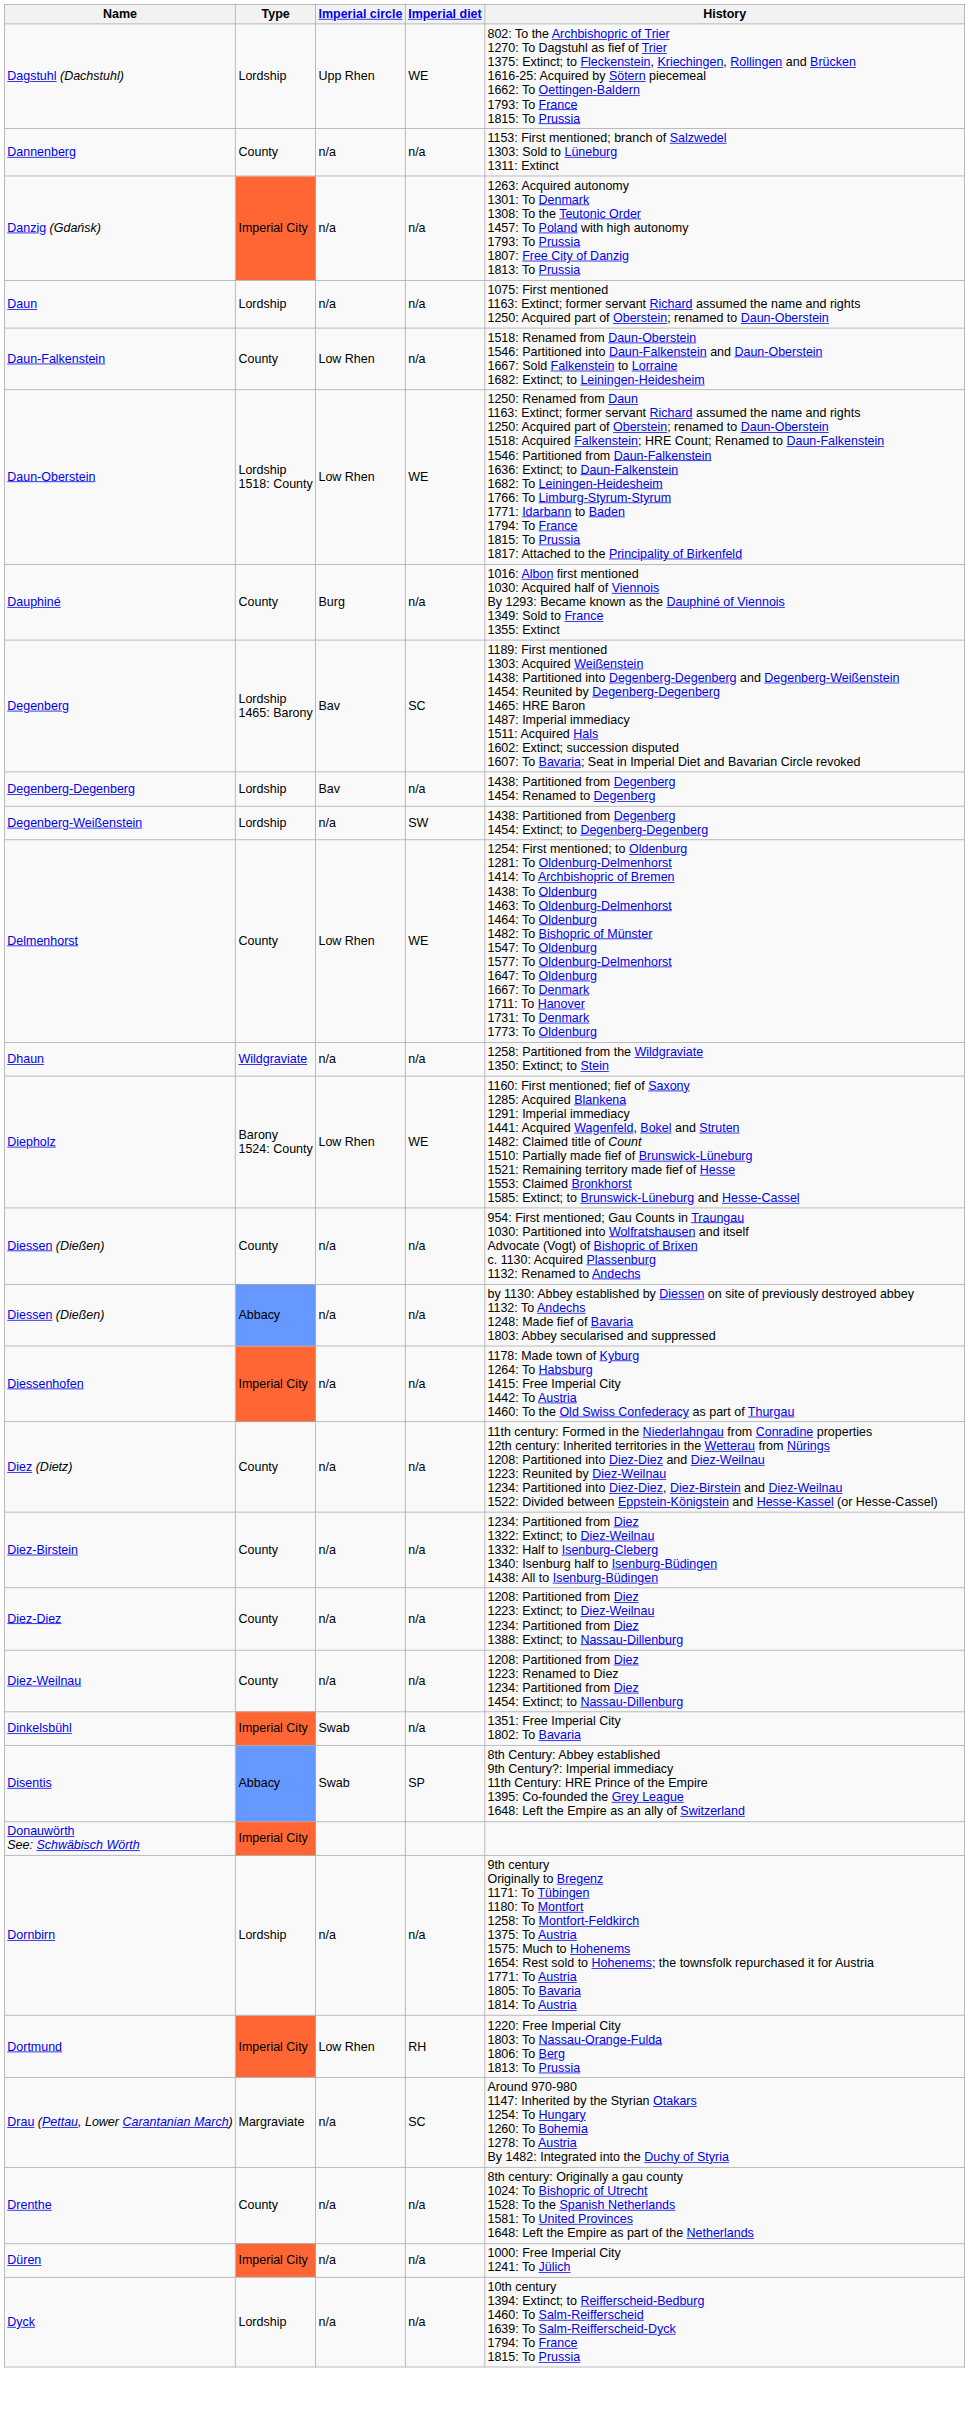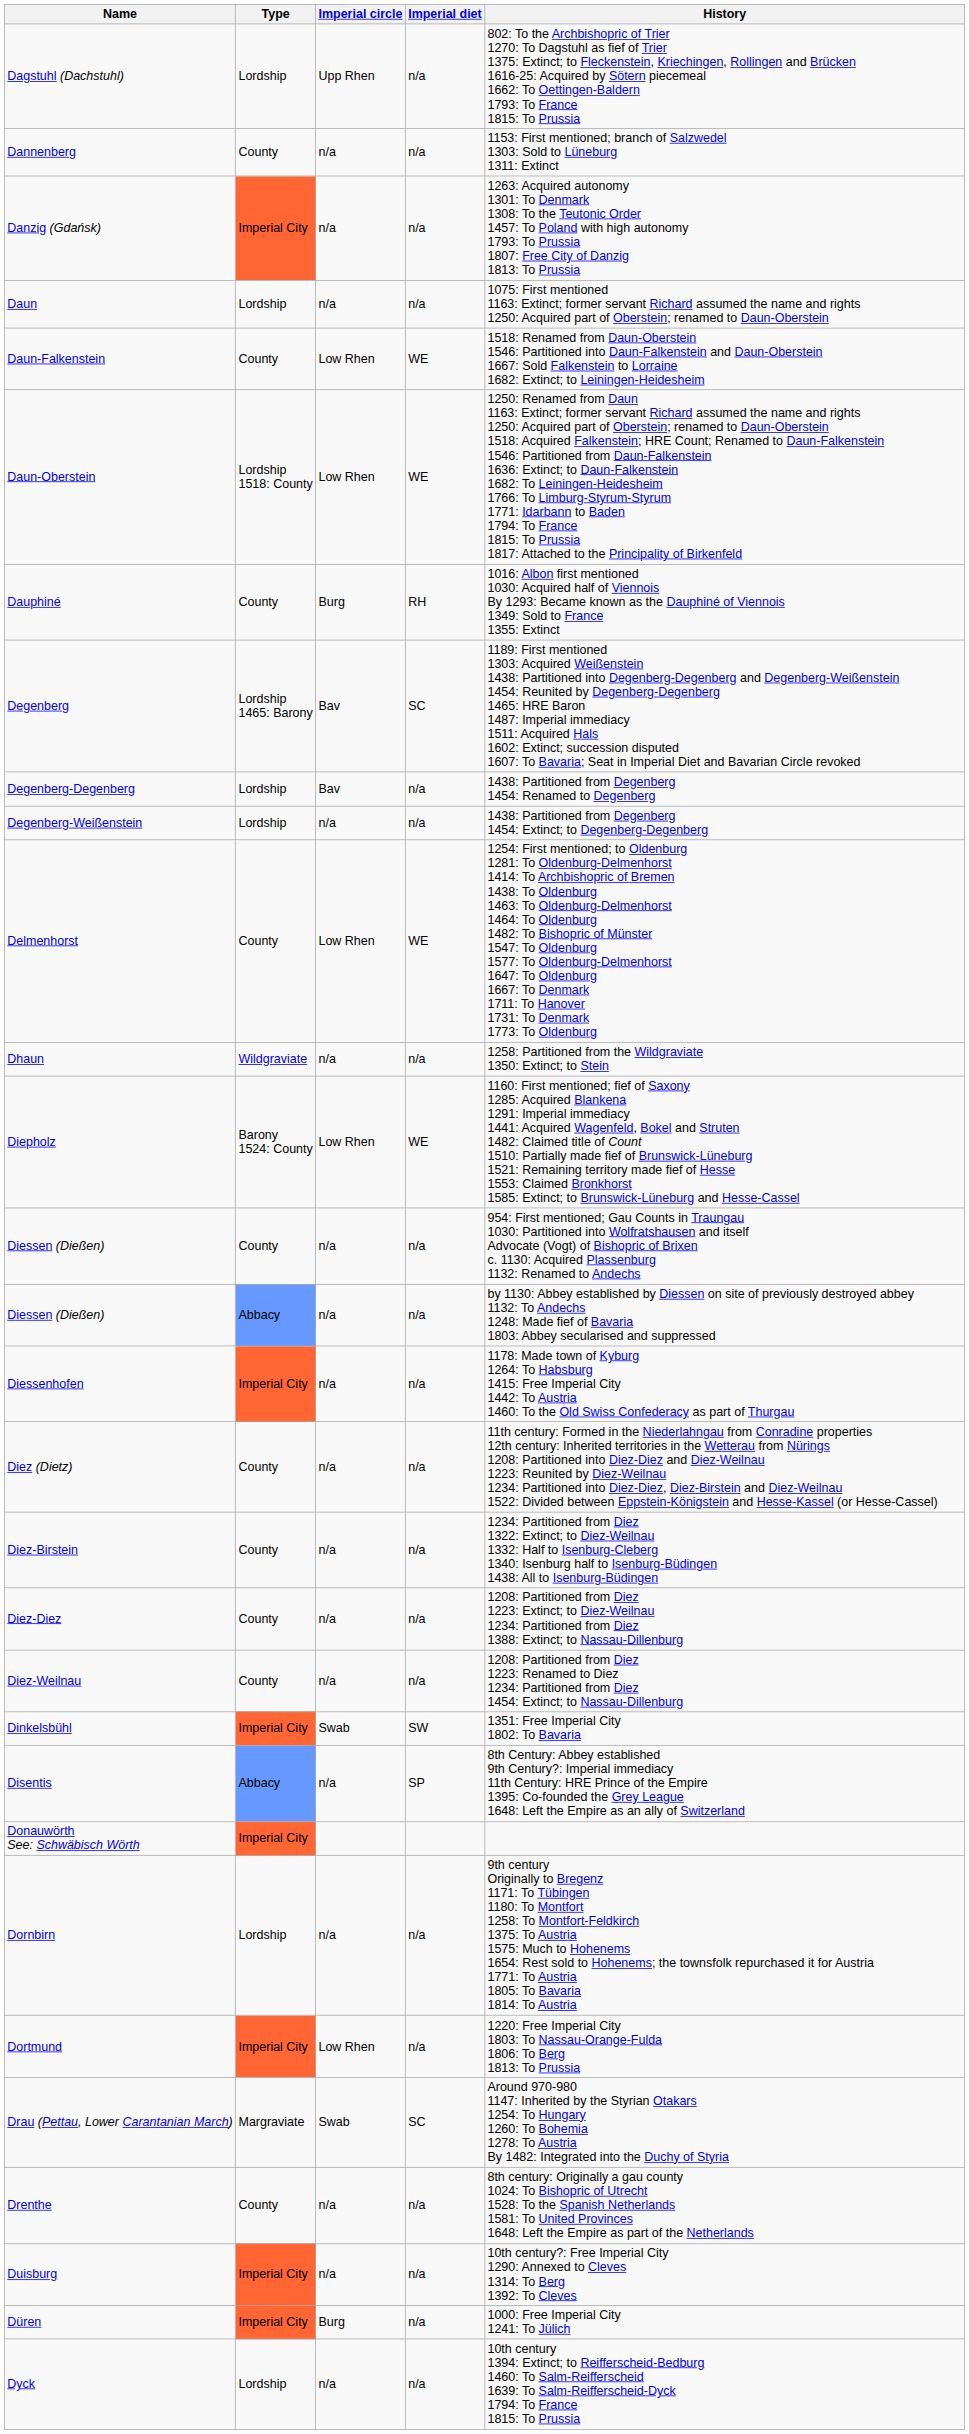 <table class="wikitable sortable">
 <tr>
 <th>Name</th>
 <th>Type</th>
 <th><a href='#'>Imperial circle</a></th>
 <th><a href='#'>Imperial diet</a></th>
 <th width=50%>History</th>
 </tr>
 <tr>
 <td> <a href='#'>Dagstuhl</a> <em>(Dachstuhl)</em></td>
 <td>Lordship</td>
 <td>Upp Rhen</td>
-<td>WE</td>
+<td>n/a</td>
 <td>802: To the <a href='#'>Archbishopric of Trier</a><br>1270: To Dagstuhl as fief of <a href='#'>Trier</a><br>1375: Extinct; to <a href='#'>Fleckenstein</a>, <a href='#'>Kriechingen</a>, <a href='#'>Rollingen</a> and <a href='#'>Brücken</a><br>1616-25: Acquired by <a href='#'>Sötern</a> piecemeal<br>1662: To <a href='#'>Oettingen-Baldern</a><br>1793: To <a href='#'>France</a><br>1815: To <a href='#'>Prussia</a></td>
 </tr>
 <tr>
 <td> <a href='#'>Dannenberg</a></td>
 <td>County</td>
 <td>n/a</td>
 <td>n/a</td>
 <td>1153: First mentioned; branch of <a href='#'>Salzwedel</a><br>1303: Sold to <a href='#'>Lüneburg</a><br>1311: Extinct</td>
 </tr>
 <tr>
 <td> <a href='#'>Danzig</a> <em>(Gdańsk)</em></td>
 <td style="background:#f63">Imperial City</td>
 <td>n/a</td>
 <td>n/a</td>
 <td>1263: Acquired autonomy<br>1301: To <a href='#'>Denmark</a><br>1308: To the <a href='#'>Teutonic Order</a><br>1457: To <a href='#'>Poland</a> with high autonomy<br>1793: To <a href='#'>Prussia</a><br>1807: <a href='#'>Free City of Danzig</a><br>1813: To <a href='#'>Prussia</a></td>
 </tr>
 <tr>
 <td> <a href='#'>Daun</a></td>
 <td>Lordship</td>
 <td>n/a</td>
 <td>n/a</td>
 <td>1075: First mentioned<br>1163: Extinct; former servant <a href='#'>Richard</a> assumed the name and rights<br>1250: Acquired part of <a href='#'>Oberstein</a>; renamed to <a href='#'>Daun-Oberstein</a></td>
 </tr>
 <tr>
 <td> <a href='#'>Daun-Falkenstein</a></td>
 <td>County</td>
 <td>Low Rhen</td>
-<td>n/a</td>
+<td>WE</td>
 <td>1518: Renamed from <a href='#'>Daun-Oberstein</a><br>1546: Partitioned into <a href='#'>Daun-Falkenstein</a> and <a href='#'>Daun-Oberstein</a><br>1667: Sold <a href='#'>Falkenstein</a> to <a href='#'>Lorraine</a><br>1682: Extinct; to <a href='#'>Leiningen-Heidesheim</a></td>
 </tr>
 <tr>
 <td> <a href='#'>Daun-Oberstein</a></td>
 <td>Lordship<br>1518: County</td>
 <td>Low Rhen</td>
 <td>WE</td>
 <td>1250: Renamed from <a href='#'>Daun</a><br>1163: Extinct; former servant <a href='#'>Richard</a> assumed the name and rights<br>1250: Acquired part of <a href='#'>Oberstein</a>; renamed to <a href='#'>Daun-Oberstein</a><br>1518: Acquired <a href='#'>Falkenstein</a>; HRE Count; Renamed to <a href='#'>Daun-Falkenstein</a><br>1546: Partitioned from <a href='#'>Daun-Falkenstein</a><br>1636: Extinct; to <a href='#'>Daun-Falkenstein</a><br>1682: To <a href='#'>Leiningen-Heidesheim</a><br>1766: To <a href='#'>Limburg-Styrum-Styrum</a><br>1771: <a href='#'>Idarbann</a> to <a href='#'>Baden</a><br>1794: To <a href='#'>France</a><br>1815: To <a href='#'>Prussia</a><br>1817: Attached to the <a href='#'>Principality of Birkenfeld</a></td>
 </tr>
 <tr>
 <td> <a href='#'>Dauphiné</a></td>
 <td>County</td>
 <td>Burg</td>
-<td>n/a</td>
+<td>RH</td>
 <td>1016: <a href='#'>Albon</a> first mentioned<br>1030: Acquired half of <a href='#'>Viennois</a><br>By 1293: Became known as the <a href='#'>Dauphiné of Viennois</a><br>1349: Sold to <a href='#'>France</a><br>1355: Extinct</td>
 </tr>
 <tr>
 <td> <a href='#'>Degenberg</a></td>
 <td>Lordship<br>1465: Barony</td>
 <td>Bav</td>
 <td>SC</td>
 <td>1189: First mentioned<br>1303: Acquired <a href='#'>Weißenstein</a><br>1438: Partitioned into <a href='#'>Degenberg-Degenberg</a> and <a href='#'>Degenberg-Weißenstein</a><br>1454: Reunited by <a href='#'>Degenberg-Degenberg</a><br>1465: HRE Baron<br>1487: Imperial immediacy<br>1511: Acquired <a href='#'>Hals</a><br>1602: Extinct; succession disputed<br>1607: To <a href='#'>Bavaria</a>; Seat in Imperial Diet and Bavarian Circle revoked</td>
 </tr>
 <tr>
 <td> <a href='#'>Degenberg-Degenberg</a></td>
 <td>Lordship</td>
 <td>Bav</td>
 <td>n/a</td>
 <td>1438: Partitioned from <a href='#'>Degenberg</a><br>1454: Renamed to <a href='#'>Degenberg</a></td>
 </tr>
 <tr>
 <td> <a href='#'>Degenberg-Weißenstein</a></td>
 <td>Lordship</td>
 <td>n/a</td>
-<td>SW</td>
+<td>n/a</td>
 <td>1438: Partitioned from <a href='#'>Degenberg</a><br>1454: Extinct; to <a href='#'>Degenberg-Degenberg</a></td>
 </tr>
 <tr>
 <td> <a href='#'>Delmenhorst</a></td>
 <td>County</td>
 <td>Low Rhen</td>
 <td>WE</td>
 <td>1254: First mentioned; to <a href='#'>Oldenburg</a><br>1281: To <a href='#'>Oldenburg-Delmenhorst</a><br>1414: To <a href='#'>Archbishopric of Bremen</a><br>1438: To <a href='#'>Oldenburg</a><br>1463: To <a href='#'>Oldenburg-Delmenhorst</a><br>1464: To <a href='#'>Oldenburg</a><br>1482: To <a href='#'>Bishopric of Münster</a><br>1547: To <a href='#'>Oldenburg</a><br>1577: To <a href='#'>Oldenburg-Delmenhorst</a><br>1647: To <a href='#'>Oldenburg</a><br>1667: To <a href='#'>Denmark</a><br>1711: To <a href='#'>Hanover</a><br>1731: To <a href='#'>Denmark</a><br>1773: To <a href='#'>Oldenburg</a></td>
 </tr>
 <tr>
 <td> <a href='#'>Dhaun</a></td>
 <td><a href='#'>Wildgraviate</a></td>
 <td>n/a</td>
 <td>n/a</td>
 <td>1258: Partitioned from the <a href='#'>Wildgraviate</a><br>1350: Extinct; to <a href='#'>Stein</a></td>
 </tr>
 <tr>
 <td> <a href='#'>Diepholz</a></td>
 <td>Barony<br>1524: County</td>
 <td>Low Rhen</td>
 <td>WE</td>
 <td>1160: First mentioned; fief of <a href='#'>Saxony</a><br>1285: Acquired <a href='#'>Blankena</a><br>1291: Imperial immediacy<br>1441: Acquired <a href='#'>Wagenfeld</a>, <a href='#'>Bokel</a> and <a href='#'>Struten</a><br>1482: Claimed title of <em>Count</em><br>1510: Partially made fief of <a href='#'>Brunswick-Lüneburg</a><br>1521: Remaining territory made fief of <a href='#'>Hesse</a><br>1553: Claimed <a href='#'>Bronkhorst</a><br>1585: Extinct; to <a href='#'>Brunswick-Lüneburg</a> and <a href='#'>Hesse-Cassel</a></td>
 </tr>
 <tr>
 <td> <a href='#'>Diessen</a> <em>(Dießen)</em></td>
 <td>County</td>
 <td>n/a</td>
 <td>n/a</td>
 <td>954: First mentioned; Gau Counts in <a href='#'>Traungau</a><br> 1030: Partitioned into <a href='#'>Wolfratshausen</a> and itself<br>Advocate (Vogt) of <a href='#'>Bishopric of Brixen</a><br>c. 1130: Acquired <a href='#'>Plassenburg</a><br>1132: Renamed to <a href='#'>Andechs</a></td>
 </tr>
 <tr>
 <td> <a href='#'>Diessen</a> <em>(Dießen)</em></td>
 <td style="background:#69f">Abbacy</td>
 <td>n/a</td>
 <td>n/a</td>
 <td>by 1130: Abbey established by <a href='#'>Diessen</a> on site of previously destroyed abbey<br>1132: To <a href='#'>Andechs</a><br>1248: Made fief of <a href='#'>Bavaria</a><br>1803: Abbey secularised and suppressed</td>
 </tr>
 <tr>
 <td> <a href='#'>Diessenhofen</a></td>
 <td style="background:#f63">Imperial City</td>
 <td>n/a</td>
 <td>n/a</td>
 <td>1178: Made town of <a href='#'>Kyburg</a><br>1264: To <a href='#'>Habsburg</a><br>1415: Free Imperial City<br>1442: To <a href='#'>Austria</a><br>1460: To the <a href='#'>Old Swiss Confederacy</a> as part of <a href='#'>Thurgau</a></td>
 </tr>
 <tr>
 <td> <a href='#'>Diez</a> <em>(Dietz)</em></td>
 <td>County</td>
 <td>n/a</td>
 <td>n/a</td>
 <td>11th century: Formed in the <a href='#'>Niederlahngau</a> from <a href='#'>Conradine</a> properties<br>12th century: Inherited territories in the <a href='#'>Wetterau</a> from <a href='#'>Nürings</a><br>1208: Partitioned into <a href='#'>Diez-Diez</a> and <a href='#'>Diez-Weilnau</a><br>1223: Reunited by <a href='#'>Diez-Weilnau</a><br>1234: Partitioned into <a href='#'>Diez-Diez</a>, <a href='#'>Diez-Birstein</a> and <a href='#'>Diez-Weilnau</a><br>1522: Divided between <a href='#'>Eppstein-Königstein</a> and <a href='#'>Hesse-Kassel</a> (or Hesse-Cassel)</td>
 </tr>
 <tr>
 <td> <a href='#'>Diez-Birstein</a></td>
 <td>County</td>
 <td>n/a</td>
 <td>n/a</td>
 <td>1234: Partitioned from <a href='#'>Diez</a><br>1322: Extinct; to <a href='#'>Diez-Weilnau</a><br>1332: Half to <a href='#'>Isenburg-Cleberg</a><br>1340: Isenburg half to <a href='#'>Isenburg-Büdingen</a><br>1438: All to <a href='#'>Isenburg-Büdingen</a></td>
 </tr>
 <tr>
 <td> <a href='#'>Diez-Diez</a></td>
 <td>County</td>
 <td>n/a</td>
 <td>n/a</td>
 <td>1208: Partitioned from <a href='#'>Diez</a><br>1223: Extinct; to <a href='#'>Diez-Weilnau</a><br>1234: Partitioned from <a href='#'>Diez</a><br>1388: Extinct; to <a href='#'>Nassau-Dillenburg</a></td>
 </tr>
 <tr>
 <td> <a href='#'>Diez-Weilnau</a></td>
 <td>County</td>
 <td>n/a</td>
 <td>n/a</td>
 <td>1208: Partitioned from <a href='#'>Diez</a><br>1223: Renamed to Diez<br>1234: Partitioned from <a href='#'>Diez</a><br>1454: Extinct; to <a href='#'>Nassau-Dillenburg</a></td>
 </tr>
 <tr>
 <td> <a href='#'>Dinkelsbühl</a></td>
 <td style="background:#f63">Imperial City</td>
 <td>Swab</td>
-<td>n/a</td>
+<td>SW</td>
 <td>1351: Free Imperial City<br>1802: To <a href='#'>Bavaria</a></td>
 </tr>
 <tr>
 <td> <a href='#'>Disentis</a></td>
 <td style="background:#69f">Abbacy</td>
-<td>Swab</td>
+<td>n/a</td>
 <td>SP</td>
 <td>8th Century: Abbey established<br>9th Century?: Imperial immediacy<br>11th Century: HRE Prince of the Empire<br>1395: Co-founded the <a href='#'>Grey League</a><br>1648: Left the Empire as an ally of <a href='#'>Switzerland</a></td>
 </tr>
 <tr>
 <td> <a href='#'>Donauwörth</a><br><em>See: <a href='#'>Schwäbisch Wörth</a></em></td>
 <td style="background:#f63">Imperial City</td>
 <td></td>
 <td></td>
 <td><br></td>
 </tr>
 <tr>
 <td> <a href='#'>Dornbirn</a></td>
 <td>Lordship</td>
 <td>n/a</td>
 <td>n/a</td>
 <td>9th century<br>Originally to <a href='#'>Bregenz</a><br>1171: To <a href='#'>Tübingen</a><br>1180: To <a href='#'>Montfort</a><br>1258: To <a href='#'>Montfort-Feldkirch</a><br>1375: To <a href='#'>Austria</a><br>1575: Much to <a href='#'>Hohenems</a><br>1654: Rest sold to <a href='#'>Hohenems</a>; the townsfolk repurchased it for Austria<br>1771: To <a href='#'>Austria</a><br>1805: To <a href='#'>Bavaria</a><br>1814: To <a href='#'>Austria</a></td>
 </tr>
 <tr>
 <td> <a href='#'>Dortmund</a></td>
 <td style="background:#f63">Imperial City</td>
 <td>Low Rhen</td>
-<td>RH</td>
+<td>n/a</td>
 <td>1220: Free Imperial City<br>1803: To <a href='#'>Nassau-Orange-Fulda</a><br>1806: To <a href='#'>Berg</a><br>1813: To <a href='#'>Prussia</a></td>
 </tr>
 <tr>
 <td> <a href='#'>Drau</a> <em>(<a href='#'>Pettau</a>, Lower <a href='#'>Carantanian March</a>)</em></td>
 <td>Margraviate</td>
-<td>n/a</td>
+<td>Swab</td>
 <td>SC</td>
 <td>Around 970-980<br>1147: Inherited by the Styrian <a href='#'>Otakars</a><br>1254: To <a href='#'>Hungary</a><br>1260: To <a href='#'>Bohemia</a><br>1278: To <a href='#'>Austria</a><br>By 1482: Integrated into the <a href='#'>Duchy of Styria</a></td>
 </tr>
 <tr>
 <td> <a href='#'>Drenthe</a></td>
 <td>County</td>
 <td>n/a</td>
 <td>n/a</td>
 <td>8th century: Originally a gau county<br>1024: To <a href='#'>Bishopric of Utrecht</a><br>1528: To the <a href='#'>Spanish Netherlands</a><br>1581: To <a href='#'>United Provinces</a><br>1648: Left the Empire as part of the <a href='#'>Netherlands</a></td>
 </tr>
 <tr>
+<td> <a href='#'>Duisburg</a></td>
+<td style="background:#f63">Imperial City</td>
+<td>n/a</td>
+<td>n/a</td>
+<td>10th century?: Free Imperial City<br>1290: Annexed to <a href='#'>Cleves</a><br>1314: To <a href='#'>Berg</a><br>1392: To <a href='#'>Cleves</a></td>
+</tr>
+<tr>
 <td> <a href='#'>Düren</a></td>
 <td style="background:#f63">Imperial City</td>
-<td>n/a</td>
+<td>Burg</td>
 <td>n/a</td>
 <td>1000: Free Imperial City<br>1241: To <a href='#'>Jülich</a></td>
 </tr>
 <tr>
 <td> <a href='#'>Dyck</a></td>
 <td>Lordship</td>
 <td>n/a</td>
 <td>n/a</td>
 <td>10th century<br>1394: Extinct; to <a href='#'>Reifferscheid-Bedburg</a><br>1460: To <a href='#'>Salm-Reifferscheid</a><br>1639: To <a href='#'>Salm-Reifferscheid-Dyck</a><br>1794: To <a href='#'>France</a><br>1815: To <a href='#'>Prussia</a></td>
 </tr>
 </table>
